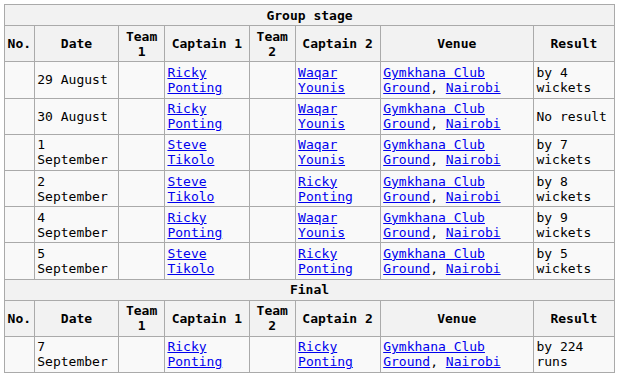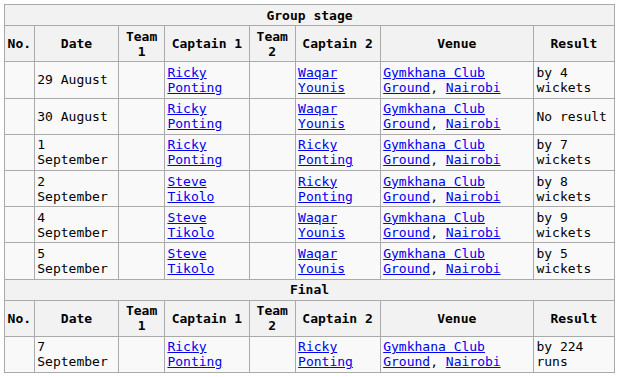 <table class="wikitable">
 <tr>
 <th colspan="9">Group stage</th>
 </tr>
 <tr>
 <th>No.</th>
 <th>Date</th>
 <th>Team 1</th>
 <th>Captain 1</th>
 <th>Team 2</th>
 <th>Captain 2</th>
 <th>Venue</th>
 <th>Result</th>
 </tr>
 <tr>
 <td></td>
 <td>29 August</td>
 <td></td>
 <td><a href='#'>Ricky Ponting</a></td>
 <td></td>
 <td><a href='#'>Waqar Younis</a></td>
 <td><a href='#'>Gymkhana Club Ground</a>, <a href='#'>Nairobi</a></td>
 <td> by 4 wickets</td>
 </tr>
 <tr>
 <td></td>
 <td>30 August</td>
 <td></td>
 <td><a href='#'>Ricky Ponting</a></td>
 <td></td>
 <td><a href='#'>Waqar Younis</a></td>
 <td><a href='#'>Gymkhana Club Ground</a>, <a href='#'>Nairobi</a></td>
 <td>No result</td>
 </tr>
 <tr>
 <td></td>
 <td>1 September</td>
 <td></td>
-<td><a href='#'>Steve Tikolo</a></td>
+<td><a href='#'>Ricky Ponting</a></td>
 <td></td>
-<td><a href='#'>Waqar Younis</a></td>
+<td><a href='#'>Ricky Ponting</a></td>
 <td><a href='#'>Gymkhana Club Ground</a>, <a href='#'>Nairobi</a></td>
 <td> by 7 wickets</td>
 </tr>
 <tr>
 <td></td>
 <td>2 September</td>
 <td></td>
 <td><a href='#'>Steve Tikolo</a></td>
 <td></td>
 <td><a href='#'>Ricky Ponting</a></td>
 <td><a href='#'>Gymkhana Club Ground</a>, <a href='#'>Nairobi</a></td>
 <td> by 8 wickets</td>
 </tr>
 <tr>
 <td></td>
 <td>4 September</td>
 <td></td>
-<td><a href='#'>Ricky Ponting</a></td>
+<td><a href='#'>Steve Tikolo</a></td>
 <td></td>
 <td><a href='#'>Waqar Younis</a></td>
 <td><a href='#'>Gymkhana Club Ground</a>, <a href='#'>Nairobi</a></td>
 <td> by 9 wickets</td>
 </tr>
 <tr>
 <td></td>
 <td>5 September</td>
 <td></td>
 <td><a href='#'>Steve Tikolo</a></td>
 <td></td>
-<td><a href='#'>Ricky Ponting</a></td>
+<td><a href='#'>Waqar Younis</a></td>
 <td><a href='#'>Gymkhana Club Ground</a>, <a href='#'>Nairobi</a></td>
 <td> by 5 wickets</td>
 </tr>
 <tr>
 <th colspan="9">Final</th>
 </tr>
 <tr>
 <th>No.</th>
 <th>Date</th>
 <th>Team 1</th>
 <th>Captain 1</th>
 <th>Team 2</th>
 <th>Captain 2</th>
 <th>Venue</th>
 <th>Result</th>
 </tr>
 <tr>
 <td></td>
 <td>7 September</td>
 <td></td>
 <td><a href='#'>Ricky Ponting</a></td>
 <td></td>
 <td><a href='#'>Ricky Ponting</a></td>
 <td><a href='#'>Gymkhana Club Ground</a>, <a href='#'>Nairobi</a></td>
 <td> by 224 runs</td>
 </tr>
 </table>
